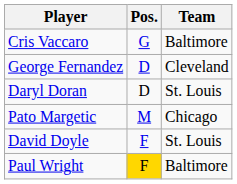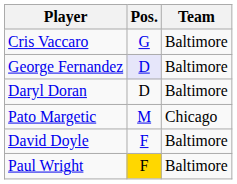 <table class="wikitable">
 <tr>
 <th>Player</th>
 <th>Pos.</th>
 <th>Team</th>
 </tr>
 <tr>
 <td><a href='#'>Cris Vaccaro</a></td>
 <td align=center><a href='#'>G</a></td>
 <td>Baltimore</td>
 </tr>
 <tr>
 <td><a href='#'>George Fernandez</a></td>
-<td align=center><a href='#'>D</a></td>
-<td>Cleveland</td>
+<td align=center style="background: lavender;"><a href='#'>D</a></td>
+<td>Baltimore</td>
 </tr>
 <tr>
 <td><a href='#'>Daryl Doran</a></td>
 <td align=center>D</td>
-<td>St. Louis</td>
+<td>Baltimore</td>
 </tr>
 <tr>
 <td><a href='#'>Pato Margetic</a></td>
 <td align=center><a href='#'>M</a></td>
 <td>Chicago</td>
 </tr>
 <tr>
 <td><a href='#'>David Doyle</a></td>
 <td align=center><a href='#'>F</a></td>
-<td>St. Louis</td>
+<td>Baltimore</td>
 </tr>
 <tr>
 <td><a href='#'>Paul Wright</a></td>
 <td align=center style="background: gold;">F</td>
 <td>Baltimore</td>
 </tr>
 </table>
